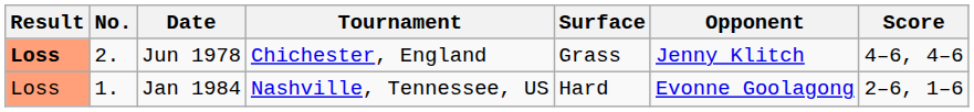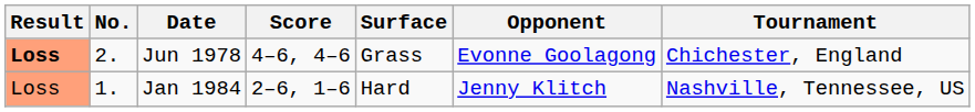 <table class="sortable wikitable">
 <tr>
 <th>Result</th>
 <th>No.</th>
 <th>Date</th>
-<th>Tournament</th>
+<th>Score</th>
 <th>Surface</th>
 <th>Opponent</th>
-<th>Score</th>
+<th>Tournament</th>
 </tr>
 <tr bgcolor=>
 <td style="background:#ffa07a;"><strong>Loss</strong></td>
 <td>2.</td>
 <td>Jun 1978</td>
+<td>4–6, 4–6</td>
+<td>Grass</td>
+<td> <a href='#'>Evonne Goolagong</a></td>
 <td><a href='#'>Chichester</a>, England</td>
-<td>Grass</td>
-<td> <a href='#'>Jenny Klitch</a></td>
-<td>4–6, 4–6</td>
 </tr>
 <tr bgcolor=>
 <td style="background:#ffa07a;">Loss</td>
 <td>1.</td>
 <td>Jan 1984</td>
+<td>2–6, 1–6</td>
+<td>Hard</td>
+<td> <a href='#'>Jenny Klitch</a></td>
 <td><a href='#'>Nashville</a>, Tennessee, US</td>
-<td>Hard</td>
-<td> <a href='#'>Evonne Goolagong</a></td>
-<td>2–6, 1–6</td>
 </tr>
 </table>
